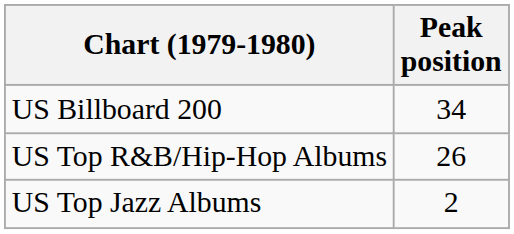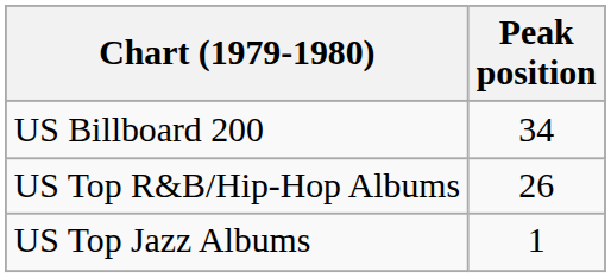 <table class="wikitable">
 <tr>
 <th>Chart (1979-1980)</th>
 <th>Peak<br>position</th>
 </tr>
 <tr>
 <td>US Billboard 200</td>
 <td align="center">34</td>
 </tr>
 <tr>
 <td>US Top R&B/Hip-Hop Albums</td>
 <td align="center">26</td>
 </tr>
 <tr>
 <td>US Top Jazz Albums</td>
-<td align="center">2</td>
+<td align="center">1</td>
 </tr>
 </table>
